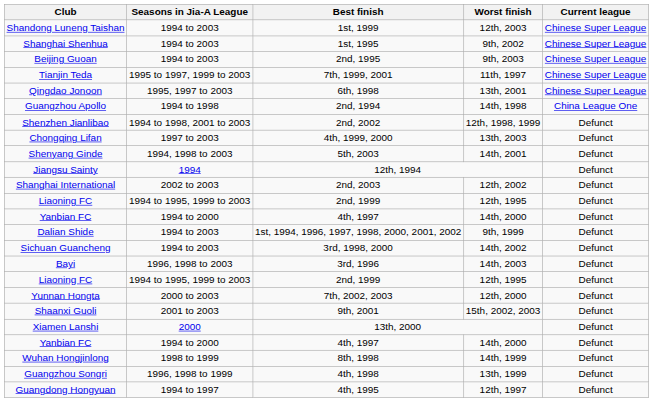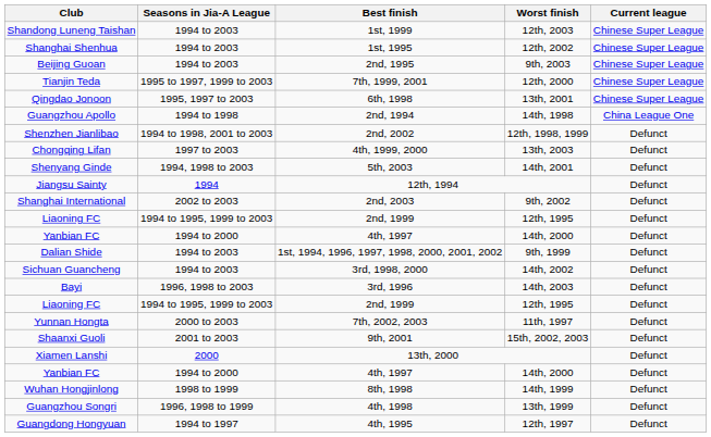 <table class="wikitable" style="text-align:center;">
 <tr>
 <th>Club</th>
 <th>Seasons in Jia-A League</th>
 <th>Best finish</th>
 <th>Worst finish</th>
 <th>Current league</th>
 </tr>
 <tr>
 <td><a href='#'>Shandong Luneng Taishan</a></td>
 <td>1994 to 2003</td>
 <td>1st, 1999</td>
 <td>12th, 2003</td>
 <td><a href='#'>Chinese Super League</a></td>
 </tr>
 <tr>
 <td><a href='#'>Shanghai Shenhua</a></td>
 <td>1994 to 2003</td>
 <td>1st, 1995</td>
-<td>9th, 2002</td>
+<td>12th, 2002</td>
 <td><a href='#'>Chinese Super League</a></td>
 </tr>
 <tr>
 <td><a href='#'>Beijing Guoan</a></td>
 <td>1994 to 2003</td>
 <td>2nd, 1995</td>
 <td>9th, 2003</td>
 <td><a href='#'>Chinese Super League</a></td>
 </tr>
 <tr>
 <td><a href='#'>Tianjin Teda</a></td>
 <td>1995 to 1997, 1999 to 2003</td>
 <td>7th, 1999, 2001</td>
-<td>11th, 1997</td>
+<td>12th, 2000</td>
 <td><a href='#'>Chinese Super League</a></td>
 </tr>
 <tr>
 <td><a href='#'>Qingdao Jonoon</a></td>
 <td>1995, 1997 to 2003</td>
 <td>6th, 1998</td>
 <td>13th, 2001</td>
 <td><a href='#'>Chinese Super League</a></td>
 </tr>
 <tr>
 <td><a href='#'>Guangzhou Apollo</a></td>
 <td>1994 to 1998</td>
 <td>2nd, 1994</td>
 <td>14th, 1998</td>
 <td><a href='#'>China League One</a></td>
 </tr>
 <tr>
 <td><a href='#'>Shenzhen Jianlibao</a></td>
 <td>1994 to 1998, 2001 to 2003</td>
 <td>2nd, 2002</td>
 <td>12th, 1998, 1999</td>
 <td>Defunct</td>
 </tr>
 <tr>
 <td><a href='#'>Chongqing Lifan</a></td>
 <td>1997 to 2003</td>
 <td>4th, 1999, 2000</td>
 <td>13th, 2003</td>
 <td>Defunct</td>
 </tr>
 <tr>
 <td><a href='#'>Shenyang Ginde</a></td>
 <td>1994, 1998 to 2003</td>
 <td>5th, 2003</td>
 <td>14th, 2001</td>
 <td>Defunct</td>
 </tr>
 <tr>
 <td><a href='#'>Jiangsu Sainty</a></td>
 <td><a href='#'>1994</a></td>
 <td colspan=2>12th, 1994</td>
 <td>Defunct</td>
 </tr>
 <tr>
 <td><a href='#'>Shanghai International</a></td>
 <td>2002 to 2003</td>
 <td>2nd, 2003</td>
-<td>12th, 2002</td>
+<td>9th, 2002</td>
 <td>Defunct</td>
 </tr>
 <tr>
 <td><a href='#'>Liaoning FC</a></td>
 <td>1994 to 1995, 1999 to 2003</td>
 <td>2nd, 1999</td>
 <td>12th, 1995</td>
 <td>Defunct</td>
 </tr>
 <tr>
 <td><a href='#'>Yanbian FC</a></td>
 <td>1994 to 2000</td>
 <td>4th, 1997</td>
 <td>14th, 2000</td>
 <td>Defunct</td>
 </tr>
 <tr>
 <td><a href='#'>Dalian Shide</a></td>
 <td>1994 to 2003</td>
 <td>1st, 1994, 1996, 1997, 1998, 2000, 2001, 2002</td>
 <td>9th, 1999</td>
 <td>Defunct</td>
 </tr>
 <tr>
 <td><a href='#'>Sichuan Guancheng</a></td>
 <td>1994 to 2003</td>
 <td>3rd, 1998, 2000</td>
 <td>14th, 2002</td>
 <td>Defunct</td>
 </tr>
 <tr>
 <td><a href='#'>Bayi</a></td>
 <td>1996, 1998 to 2003</td>
 <td>3rd, 1996</td>
 <td>14th, 2003</td>
 <td>Defunct</td>
 </tr>
 <tr>
 <td><a href='#'>Liaoning FC</a></td>
 <td>1994 to 1995, 1999 to 2003</td>
 <td>2nd, 1999</td>
 <td>12th, 1995</td>
 <td>Defunct</td>
 </tr>
 <tr>
 <td><a href='#'>Yunnan Hongta</a></td>
 <td>2000 to 2003</td>
 <td>7th, 2002, 2003</td>
-<td>12th, 2000</td>
+<td>11th, 1997</td>
 <td>Defunct</td>
 </tr>
 <tr>
 <td><a href='#'>Shaanxi Guoli</a></td>
 <td>2001 to 2003</td>
 <td>9th, 2001</td>
 <td>15th, 2002, 2003</td>
 <td>Defunct</td>
 </tr>
 <tr>
 <td><a href='#'>Xiamen Lanshi</a></td>
 <td><a href='#'>2000</a></td>
 <td colspan=2>13th, 2000</td>
 <td>Defunct</td>
 </tr>
 <tr>
 <td><a href='#'>Yanbian FC</a></td>
 <td>1994 to 2000</td>
 <td>4th, 1997</td>
 <td>14th, 2000</td>
 <td>Defunct</td>
 </tr>
 <tr>
 <td><a href='#'>Wuhan Hongjinlong</a></td>
 <td>1998 to 1999</td>
 <td>8th, 1998</td>
 <td>14th, 1999</td>
 <td>Defunct</td>
 </tr>
 <tr>
 <td><a href='#'>Guangzhou Songri</a></td>
 <td>1996, 1998 to 1999</td>
 <td>4th, 1998</td>
 <td>13th, 1999</td>
 <td>Defunct</td>
 </tr>
 <tr>
 <td><a href='#'>Guangdong Hongyuan</a></td>
 <td>1994 to 1997</td>
 <td>4th, 1995</td>
 <td>12th, 1997</td>
 <td>Defunct</td>
 </tr>
 </table>
